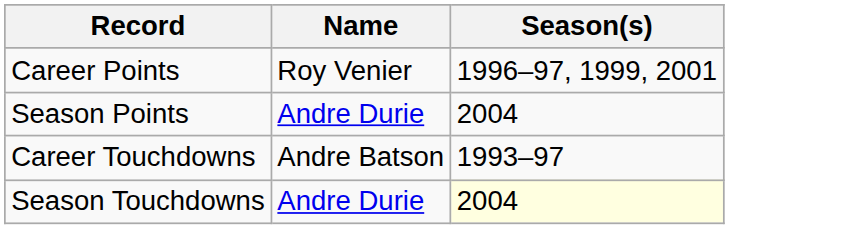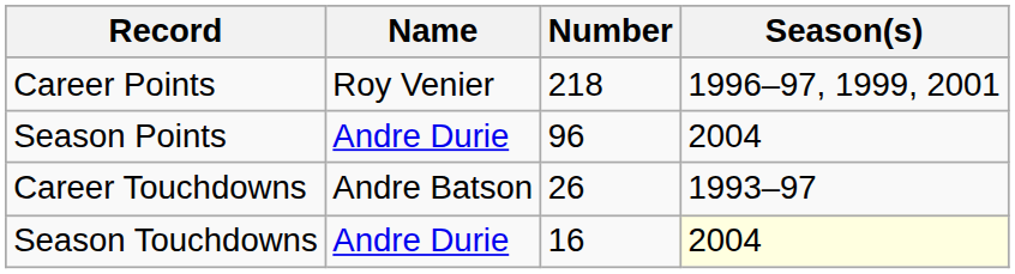 <table class="wikitable">
 <tr>
 <th>Record</th>
 <th>Name</th>
+<th>Number</th>
 <th>Season(s)</th>
 </tr>
 <tr>
 <td>Career Points</td>
 <td>Roy Venier</td>
+<td>218</td>
 <td>1996–97, 1999, 2001</td>
 </tr>
 <tr>
 <td>Season Points</td>
 <td><a href='#'>Andre Durie</a></td>
+<td>96</td>
 <td>2004</td>
 </tr>
 <tr>
 <td>Career Touchdowns</td>
 <td>Andre Batson</td>
+<td>26</td>
 <td>1993–97</td>
 </tr>
 <tr>
 <td>Season Touchdowns</td>
 <td><a href='#'>Andre Durie</a></td>
+<td>16</td>
 <td style="background: lightyellow;">2004</td>
 </tr>
 </table>
